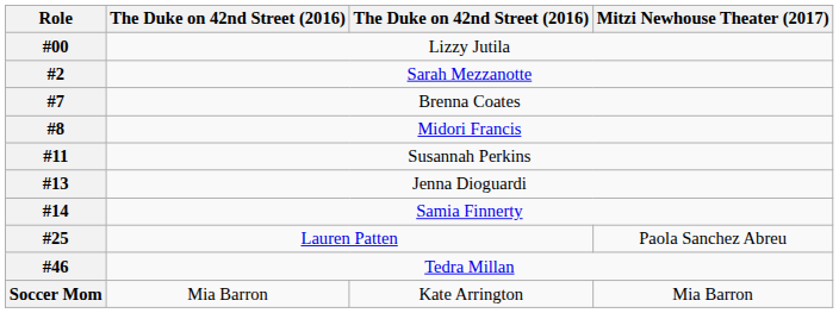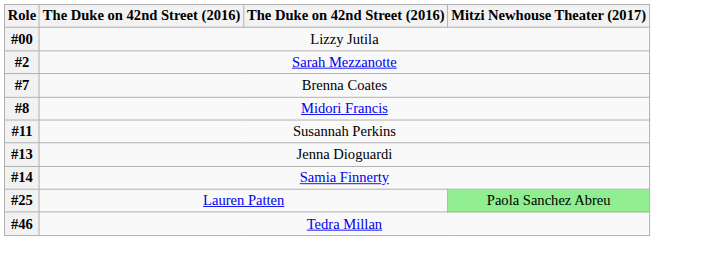 <table class="wikitable">
 <tr>
 <th>Role</th>
 <th>The Duke on 42nd Street (2016)</th>
 <th>The Duke on 42nd Street (2016)</th>
 <th>Mitzi Newhouse Theater (2017)</th>
 </tr>
 <tr>
 <th>#00</th>
 <td colspan='3' align=center>Lizzy Jutila</td>
 </tr>
 <tr>
 <th>#2</th>
 <td colspan='3' align=center><a href='#'>Sarah Mezzanotte</a></td>
 </tr>
 <tr>
 <th>#7</th>
 <td colspan='3' align=center>Brenna Coates</td>
 </tr>
 <tr>
 <th>#8</th>
 <td colspan='3' align=center><a href='#'>Midori Francis</a></td>
 </tr>
 <tr>
 <th>#11</th>
 <td colspan='3' align=center>Susannah Perkins</td>
 </tr>
 <tr>
 <th>#13</th>
 <td colspan='3' align=center>Jenna Dioguardi</td>
 </tr>
 <tr>
 <th>#14</th>
 <td colspan='3' align=center><a href='#'>Samia Finnerty</a></td>
 </tr>
 <tr>
 <th>#25</th>
 <td colspan='2' align=center><a href='#'>Lauren Patten</a></td>
-<td colspan='1' align=center>Paola Sanchez Abreu</td>
+<td colspan='1' align=center style="background: lightgreen;">Paola Sanchez Abreu</td>
 </tr>
 <tr>
 <th>#46</th>
 <td colspan='3' align=center><a href='#'>Tedra Millan</a></td>
 </tr>
-<tr>
-<th>Soccer Mom</th>
-<td colspan='1' align=center>Mia Barron</td>
-<td colspan='1' align=center>Kate Arrington</td>
-<td colspan='1' align=center>Mia Barron</td>
-</tr>
 </table>
